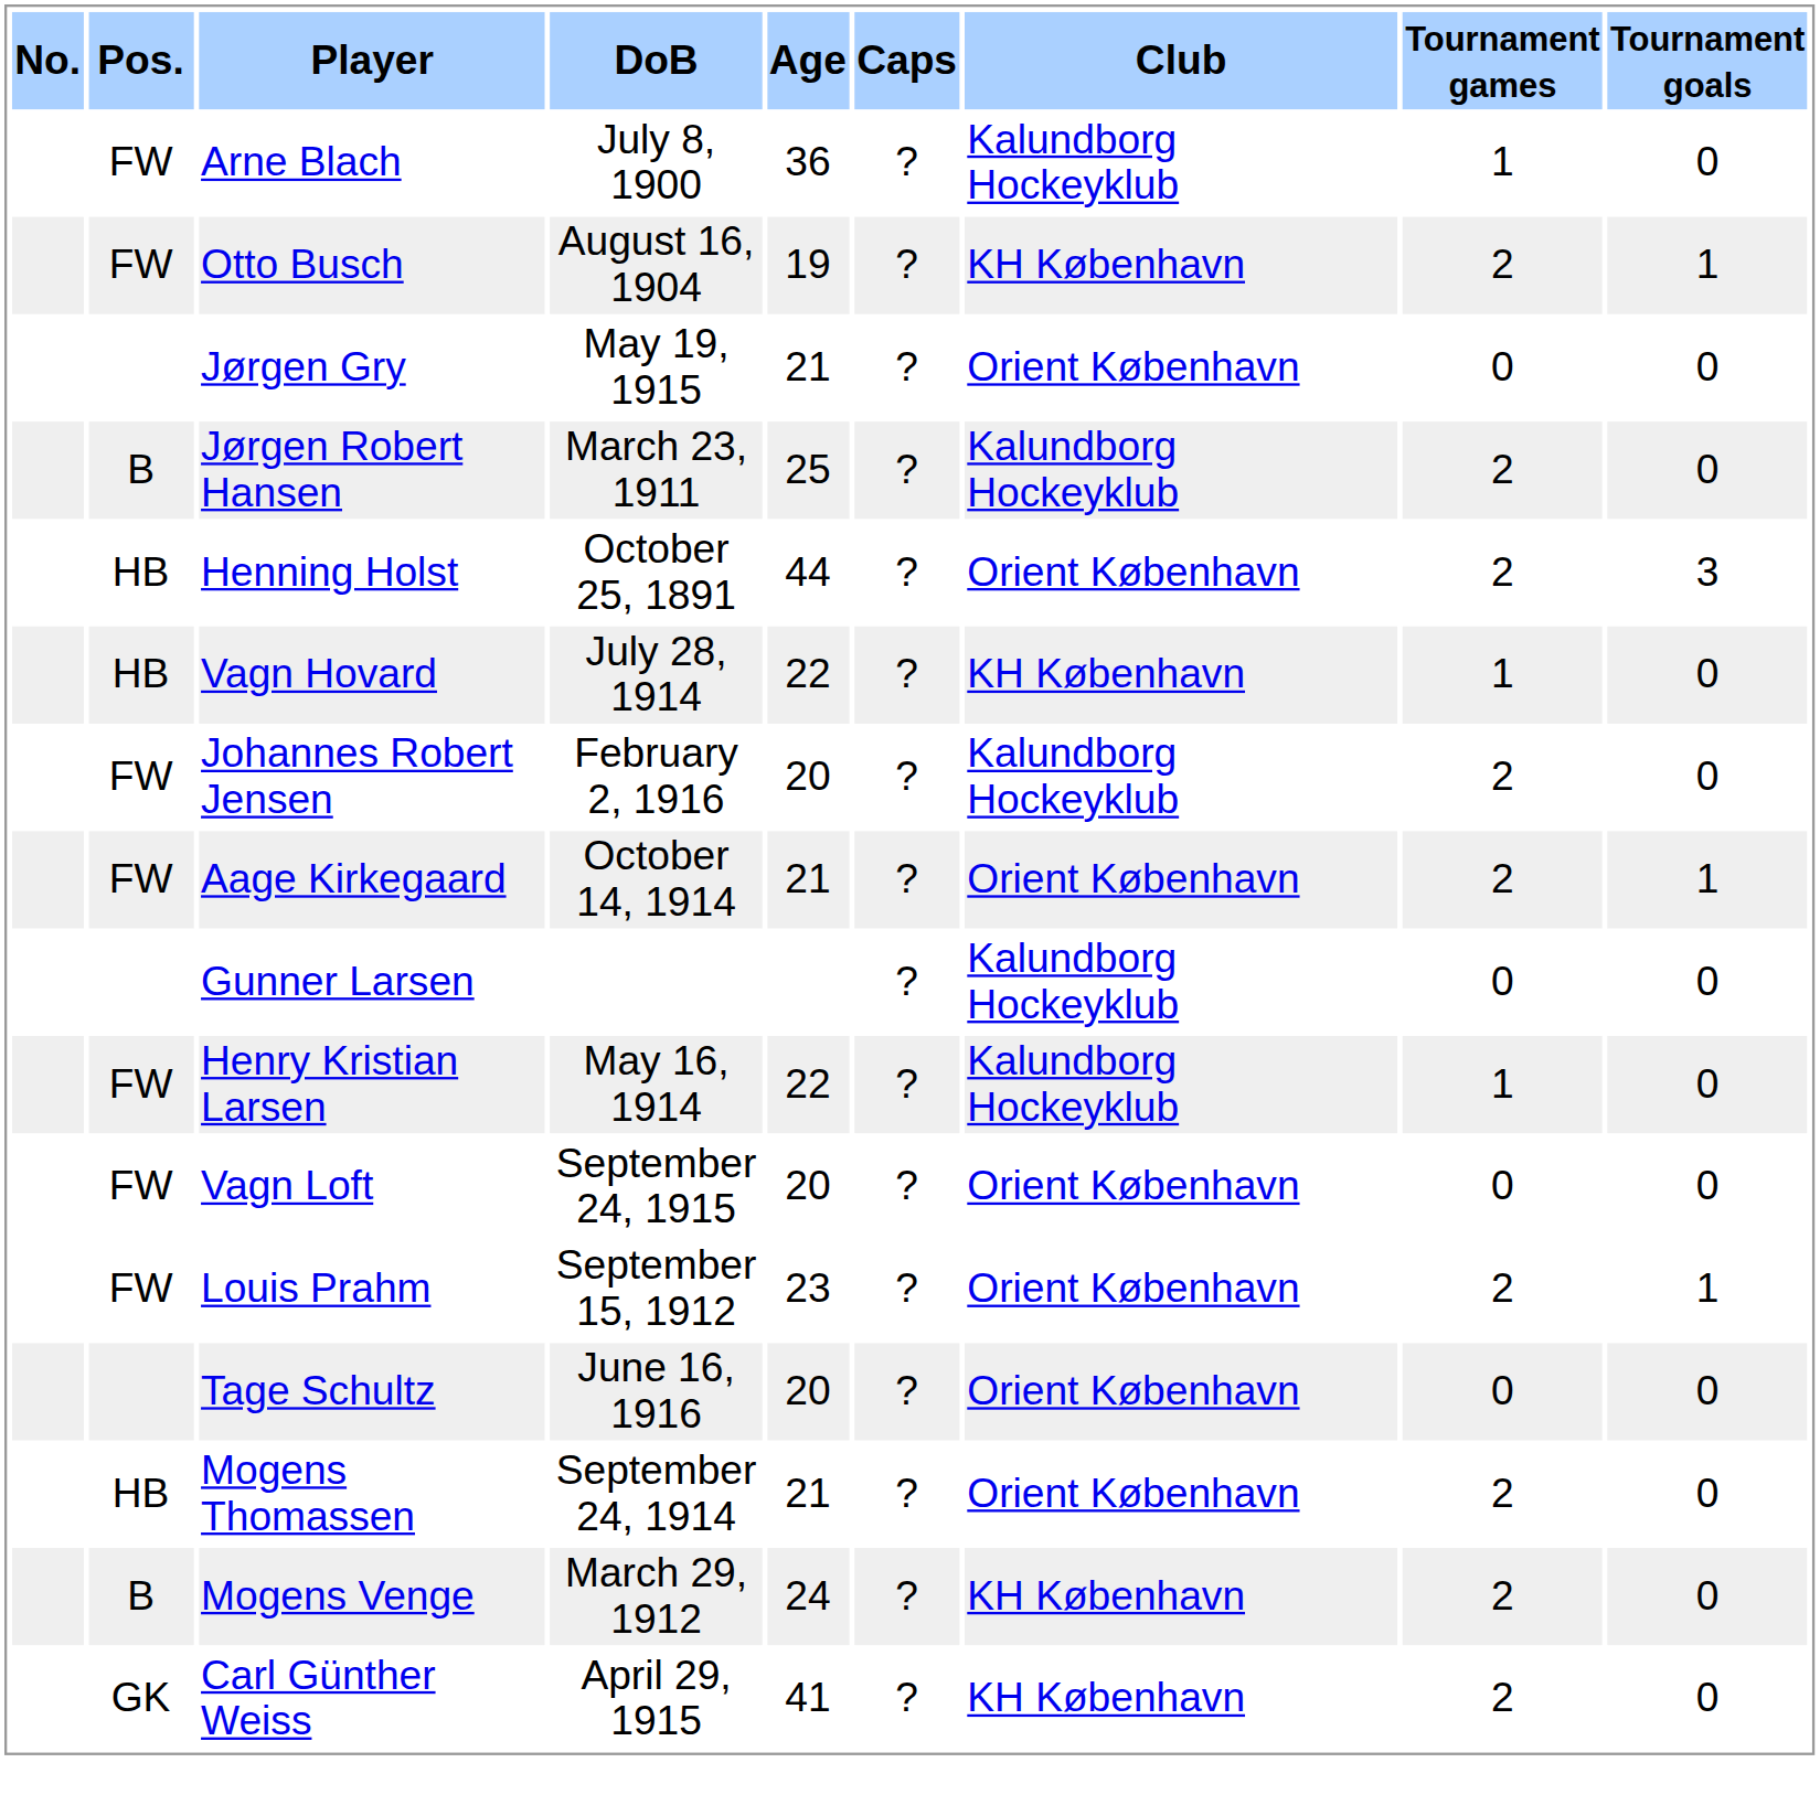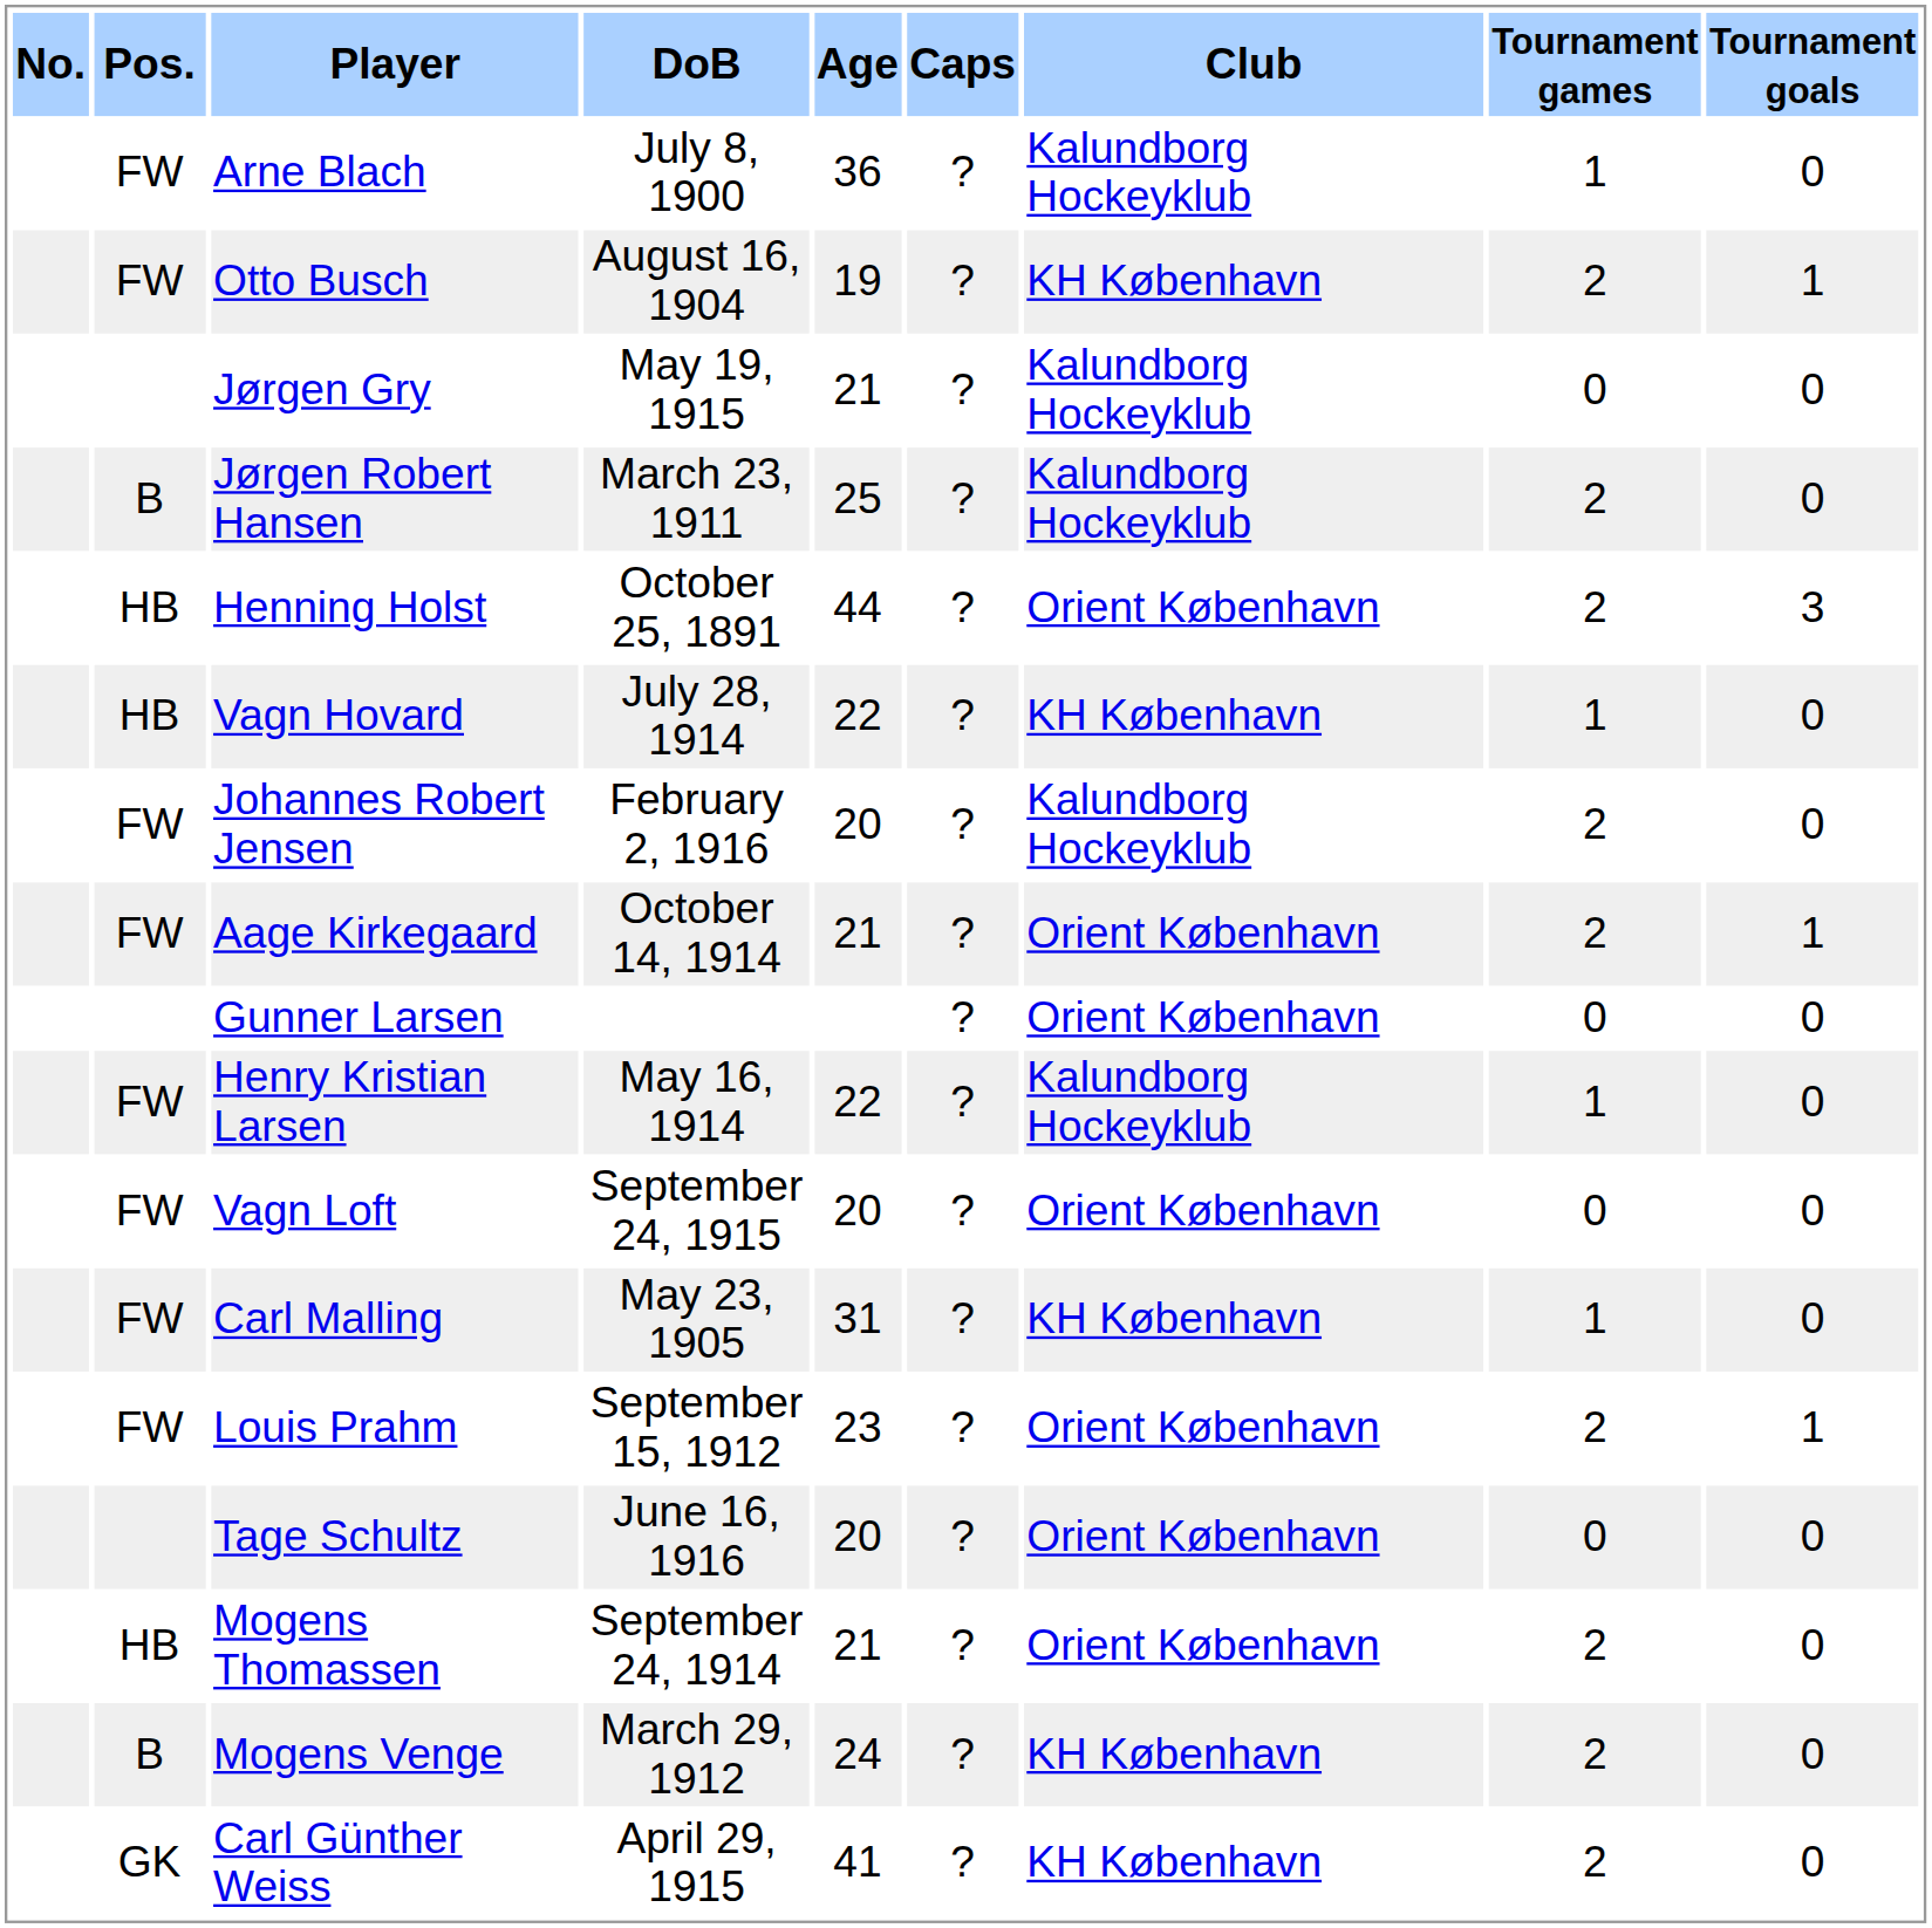 <table border="0" width="80%" style="border: 1px solid #999; background-color:#FFFFFF; text-align:center">
 <tr align="center" bgcolor="#AAD0FF">
 <th width=4%>No.</th>
 <th width=6%>Pos.</th>
 <th width=20%>Player</th>
 <th width=12%>DoB</th>
 <th width=4%>Age</th>
 <th width=4%>Caps</th>
 <th width=25%>Club</th>
 <th width=6%><small>Tournament<br>games</small></th>
 <th width=6%><small>Tournament<br>goals</small></th>
 </tr>
 <tr>
 <td></td>
 <td>FW</td>
 <td align="left"><a href='#'>Arne Blach</a></td>
 <td>July 8, 1900</td>
 <td>36</td>
 <td>?</td>
 <td align="left"> <a href='#'>Kalundborg Hockeyklub</a></td>
 <td>1</td>
 <td>0</td>
 </tr>
 <tr bgcolor="#EFEFEF">
 <td></td>
 <td>FW</td>
 <td align="left"><a href='#'>Otto Busch</a></td>
 <td>August 16, 1904</td>
 <td>19</td>
 <td>?</td>
 <td align="left"> <a href='#'>KH København</a></td>
 <td>2</td>
 <td>1</td>
 </tr>
 <tr>
 <td></td>
 <td></td>
 <td align="left"><a href='#'>Jørgen Gry</a></td>
 <td>May 19, 1915</td>
 <td>21</td>
 <td>?</td>
-<td align="left"> <a href='#'>Orient København</a></td>
+<td align="left"> <a href='#'>Kalundborg Hockeyklub</a></td>
 <td>0</td>
 <td>0</td>
 </tr>
 <tr bgcolor="#EFEFEF">
 <td></td>
 <td>B</td>
 <td align="left"><a href='#'>Jørgen Robert Hansen</a></td>
 <td>March 23, 1911</td>
 <td>25</td>
 <td>?</td>
 <td align="left"> <a href='#'>Kalundborg Hockeyklub</a></td>
 <td>2</td>
 <td>0</td>
 </tr>
 <tr>
 <td></td>
 <td>HB</td>
 <td align="left"><a href='#'>Henning Holst</a></td>
 <td>October 25, 1891</td>
 <td>44</td>
 <td>?</td>
 <td align="left"> <a href='#'>Orient København</a></td>
 <td>2</td>
 <td>3</td>
 </tr>
 <tr bgcolor="#EFEFEF">
 <td></td>
 <td>HB</td>
 <td align="left"><a href='#'>Vagn Hovard</a></td>
 <td>July 28, 1914</td>
 <td>22</td>
 <td>?</td>
 <td align="left"> <a href='#'>KH København</a></td>
 <td>1</td>
 <td>0</td>
 </tr>
 <tr>
 <td></td>
 <td>FW</td>
 <td align="left"><a href='#'>Johannes Robert Jensen</a></td>
 <td>February 2, 1916</td>
 <td>20</td>
 <td>?</td>
 <td align="left"> <a href='#'>Kalundborg Hockeyklub</a></td>
 <td>2</td>
 <td>0</td>
 </tr>
 <tr bgcolor="#EFEFEF">
 <td></td>
 <td>FW</td>
 <td align="left"><a href='#'>Aage Kirkegaard</a></td>
 <td>October 14, 1914</td>
 <td>21</td>
 <td>?</td>
 <td align="left"> <a href='#'>Orient København</a></td>
 <td>2</td>
 <td>1</td>
 </tr>
 <tr>
 <td></td>
 <td></td>
 <td align="left"><a href='#'>Gunner Larsen</a></td>
 <td></td>
 <td></td>
 <td>?</td>
-<td align="left"> <a href='#'>Kalundborg Hockeyklub</a></td>
+<td align="left"> <a href='#'>Orient København</a></td>
 <td>0</td>
 <td>0</td>
 </tr>
 <tr bgcolor="#EFEFEF">
 <td></td>
 <td>FW</td>
 <td align="left"><a href='#'>Henry Kristian Larsen</a></td>
 <td>May 16, 1914</td>
 <td>22</td>
 <td>?</td>
 <td align="left"> <a href='#'>Kalundborg Hockeyklub</a></td>
 <td>1</td>
 <td>0</td>
 </tr>
 <tr>
 <td></td>
 <td>FW</td>
 <td align="left"><a href='#'>Vagn Loft</a></td>
 <td>September 24, 1915</td>
 <td>20</td>
 <td>?</td>
 <td align="left"> <a href='#'>Orient København</a></td>
 <td>0</td>
+<td>0</td>
+</tr>
+<tr bgcolor="#EFEFEF">
+<td></td>
+<td>FW</td>
+<td align="left"><a href='#'>Carl Malling</a></td>
+<td>May 23, 1905</td>
+<td>31</td>
+<td>?</td>
+<td align="left"> <a href='#'>KH København</a></td>
+<td>1</td>
 <td>0</td>
 </tr>
 <tr>
 <td></td>
 <td>FW</td>
 <td align="left"><a href='#'>Louis Prahm</a></td>
 <td>September 15, 1912</td>
 <td>23</td>
 <td>?</td>
 <td align="left"> <a href='#'>Orient København</a></td>
 <td>2</td>
 <td>1</td>
 </tr>
 <tr bgcolor="#EFEFEF">
 <td></td>
 <td></td>
 <td align="left"><a href='#'>Tage Schultz</a></td>
 <td>June 16, 1916</td>
 <td>20</td>
 <td>?</td>
 <td align="left"> <a href='#'>Orient København</a></td>
 <td>0</td>
 <td>0</td>
 </tr>
 <tr>
 <td></td>
 <td>HB</td>
 <td align="left"><a href='#'>Mogens Thomassen</a></td>
 <td>September 24, 1914</td>
 <td>21</td>
 <td>?</td>
 <td align="left"> <a href='#'>Orient København</a></td>
 <td>2</td>
 <td>0</td>
 </tr>
 <tr bgcolor="#EFEFEF">
 <td></td>
 <td>B</td>
 <td align="left"><a href='#'>Mogens Venge</a></td>
 <td>March 29, 1912</td>
 <td>24</td>
 <td>?</td>
 <td align="left"> <a href='#'>KH København</a></td>
 <td>2</td>
 <td>0</td>
 </tr>
 <tr>
 <td></td>
 <td>GK</td>
 <td align="left"><a href='#'>Carl Günther Weiss</a></td>
 <td>April 29, 1915</td>
 <td>41</td>
 <td>?</td>
 <td align="left"> <a href='#'>KH København</a></td>
 <td>2</td>
 <td>0</td>
 </tr>
 </table>
